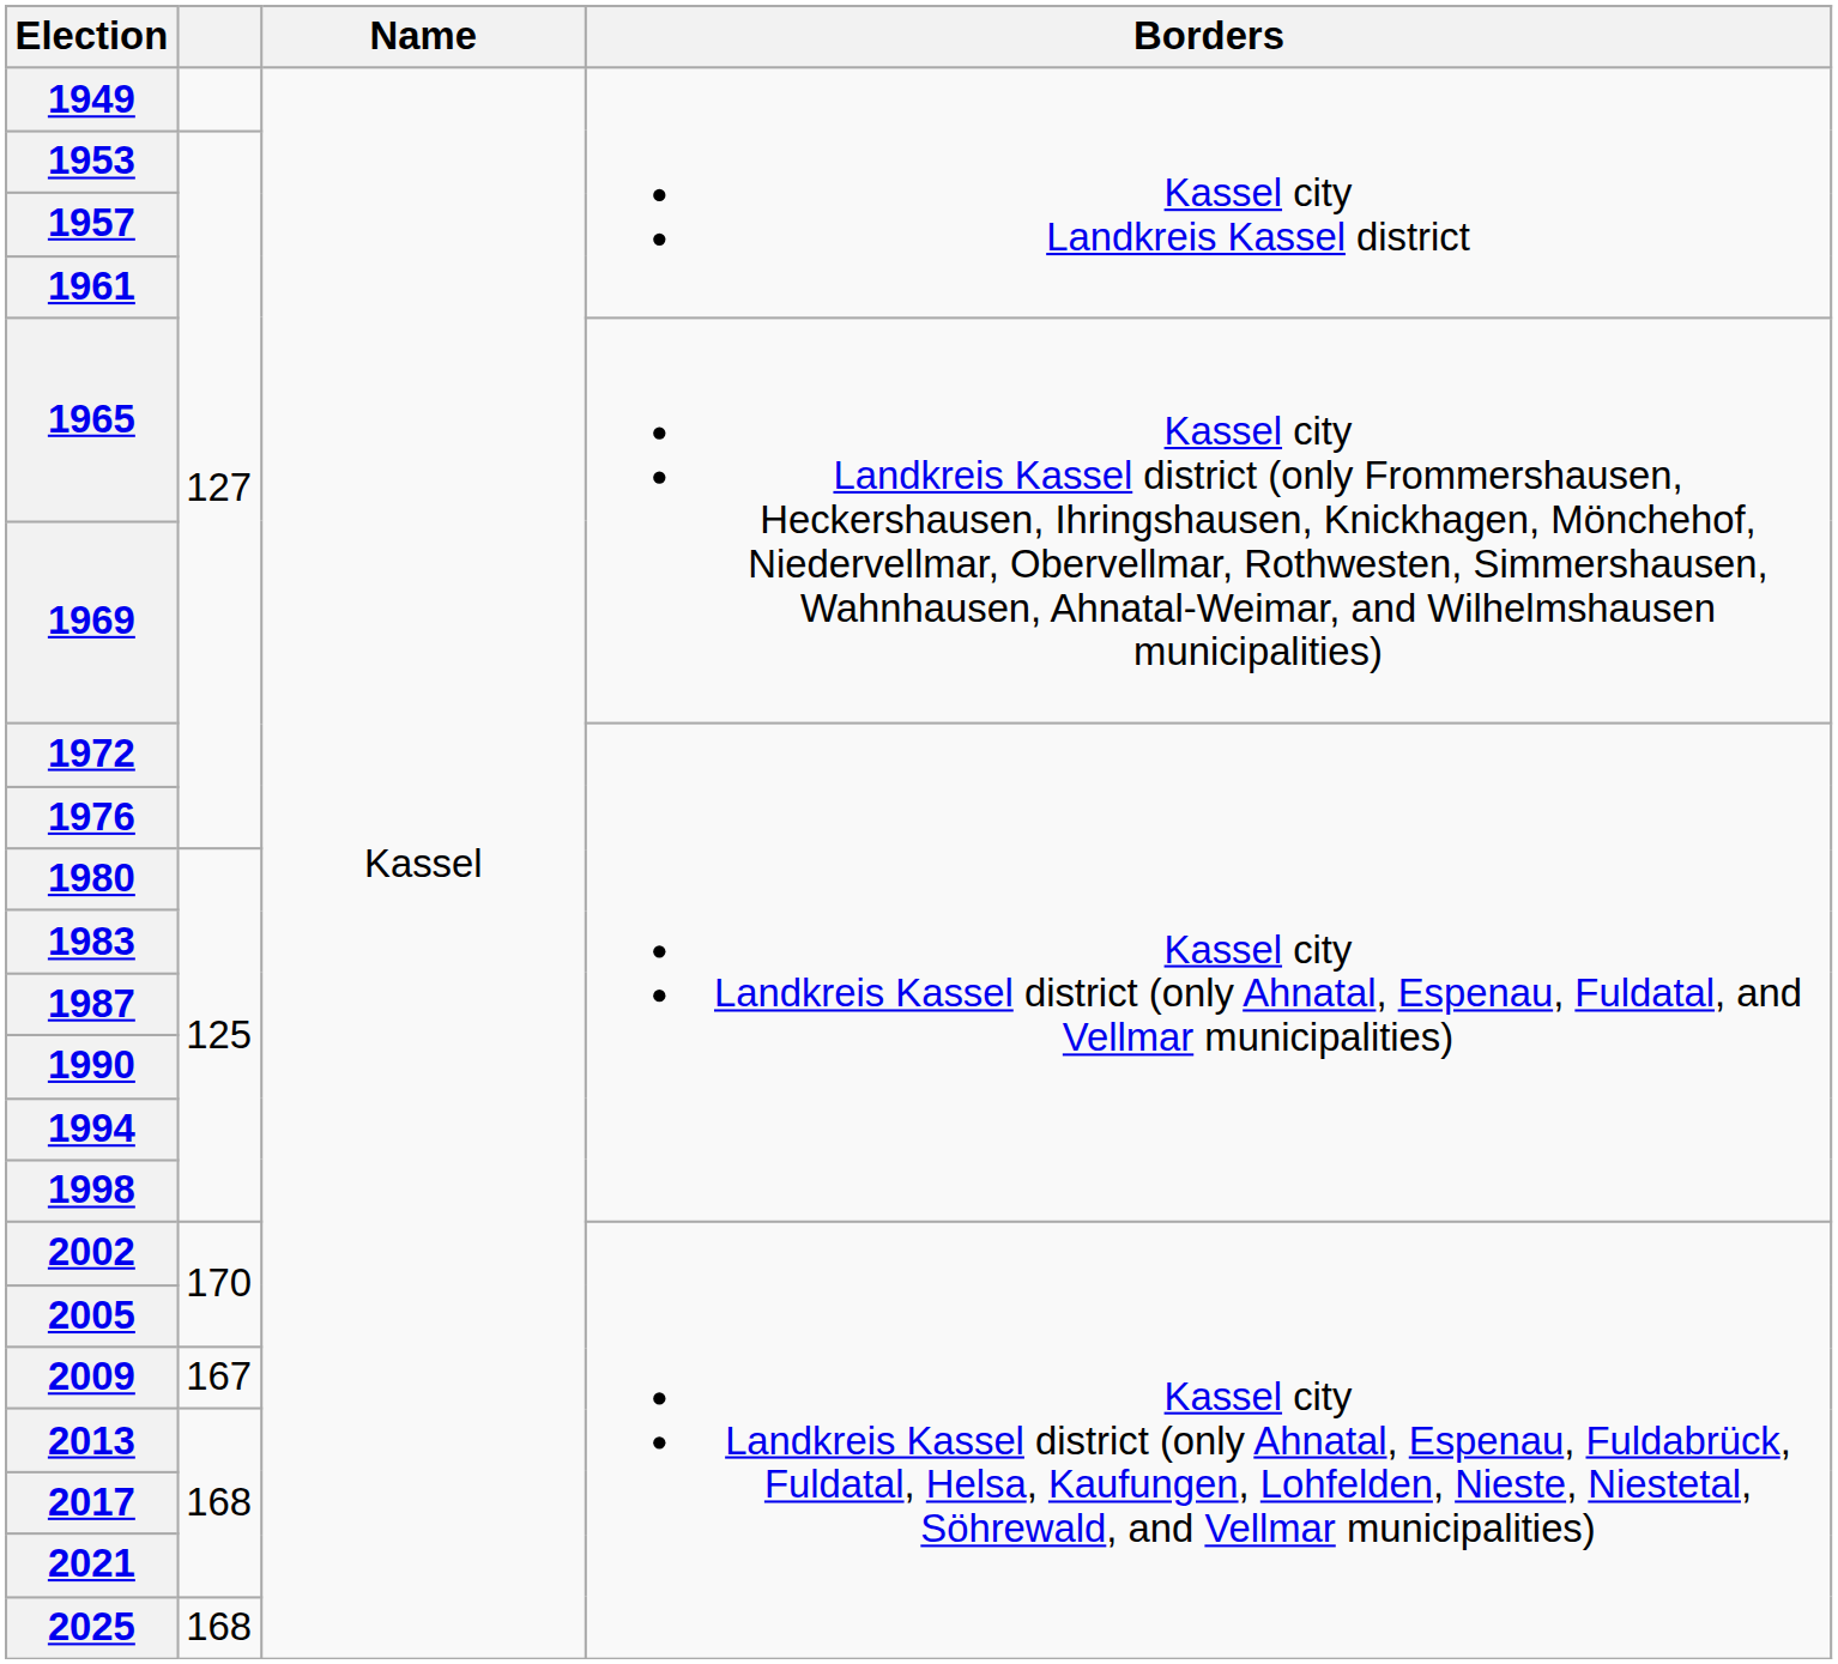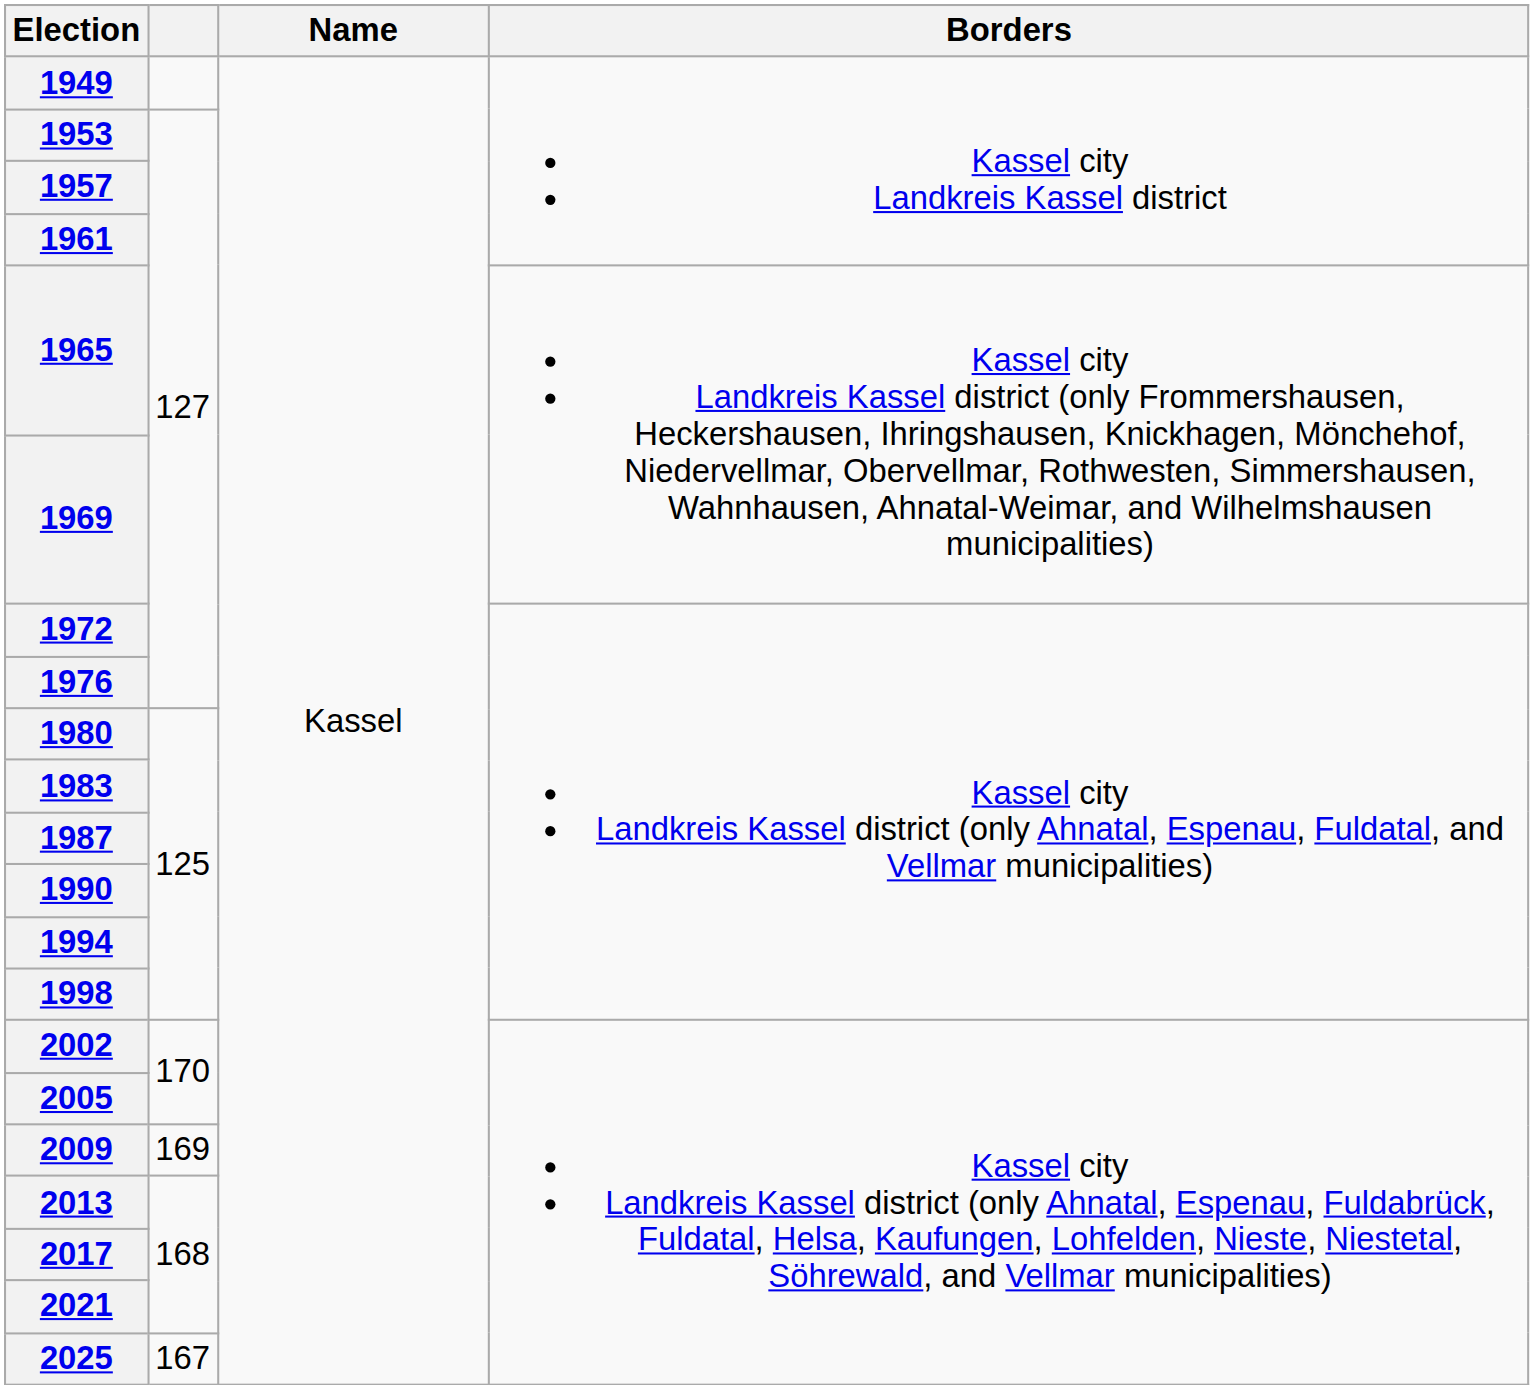 <table class=wikitable style="text-align:center">
 <tr>
 <th>Election</th>
 <th></th>
 <th width=125px>Name</th>
 <th width=500px>Borders</th>
 </tr>
 <tr>
 <th><a href='#'>1949</a></th>
 <td></td>
 <td rowspan=21>Kassel</td>
 <td rowspan=4><br><ul><li><a href='#'>Kassel</a> city</li><li><a href='#'>Landkreis Kassel</a> district</li></ul></td>
 </tr>
 <tr>
 <th><a href='#'>1953</a></th>
 <td rowspan=7>127</td>
 </tr>
 <tr>
 <th><a href='#'>1957</a></th>
 </tr>
 <tr>
 <th><a href='#'>1961</a></th>
 </tr>
 <tr>
 <th><a href='#'>1965</a></th>
 <td rowspan=2><br><ul><li><a href='#'>Kassel</a> city</li><li><a href='#'>Landkreis Kassel</a> district (only Frommershausen, Heckershausen, Ihringshausen, Knickhagen, Mönchehof, Niedervellmar, Obervellmar, Rothwesten, Simmershausen, Wahnhausen, Ahnatal-Weimar, and Wilhelmshausen municipalities)</li></ul></td>
 </tr>
 <tr>
 <th><a href='#'>1969</a></th>
 </tr>
 <tr>
 <th><a href='#'>1972</a></th>
 <td rowspan=8><br><ul><li><a href='#'>Kassel</a> city</li><li><a href='#'>Landkreis Kassel</a> district (only <a href='#'>Ahnatal</a>, <a href='#'>Espenau</a>, <a href='#'>Fuldatal</a>, and <a href='#'>Vellmar</a> municipalities)</li></ul></td>
 </tr>
 <tr>
 <th><a href='#'>1976</a></th>
 </tr>
 <tr>
 <th><a href='#'>1980</a></th>
 <td rowspan=6>125</td>
 </tr>
 <tr>
 <th><a href='#'>1983</a></th>
 </tr>
 <tr>
 <th><a href='#'>1987</a></th>
 </tr>
 <tr>
 <th><a href='#'>1990</a></th>
 </tr>
 <tr>
 <th><a href='#'>1994</a></th>
 </tr>
 <tr>
 <th><a href='#'>1998</a></th>
 </tr>
 <tr>
 <th><a href='#'>2002</a></th>
 <td rowspan=2>170</td>
 <td rowspan=7><br><ul><li><a href='#'>Kassel</a> city</li><li><a href='#'>Landkreis Kassel</a> district (only <a href='#'>Ahnatal</a>, <a href='#'>Espenau</a>, <a href='#'>Fuldabrück</a>, <a href='#'>Fuldatal</a>, <a href='#'>Helsa</a>, <a href='#'>Kaufungen</a>, <a href='#'>Lohfelden</a>, <a href='#'>Nieste</a>, <a href='#'>Niestetal</a>, <a href='#'>Söhrewald</a>, and <a href='#'>Vellmar</a> municipalities)</li></ul></td>
 </tr>
 <tr>
 <th><a href='#'>2005</a></th>
 </tr>
 <tr>
 <th><a href='#'>2009</a></th>
-<td>167</td>
+<td>169</td>
 </tr>
 <tr>
 <th><a href='#'>2013</a></th>
 <td rowspan=3>168</td>
 </tr>
 <tr>
 <th><a href='#'>2017</a></th>
 </tr>
 <tr>
 <th><a href='#'>2021</a></th>
 </tr>
 <tr>
 <th><a href='#'>2025</a></th>
-<td>168</td>
+<td>167</td>
 </tr>
 </table>
